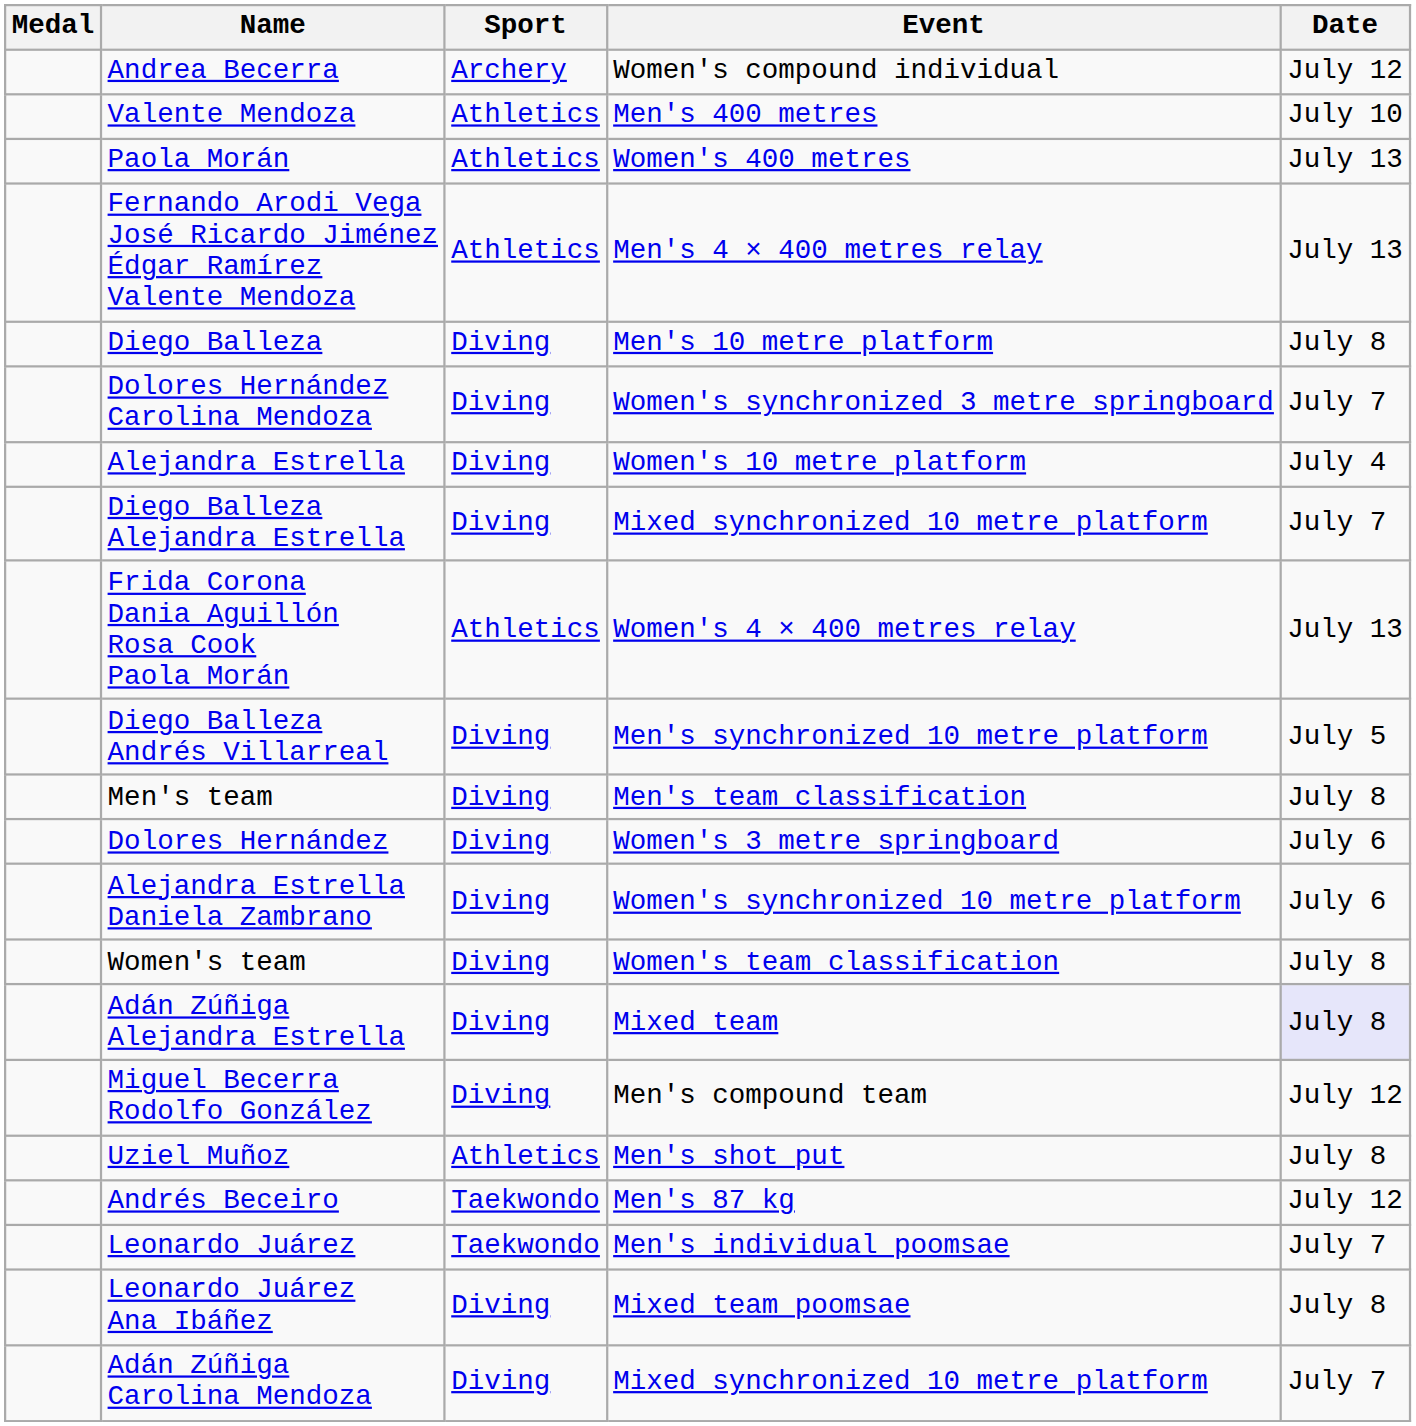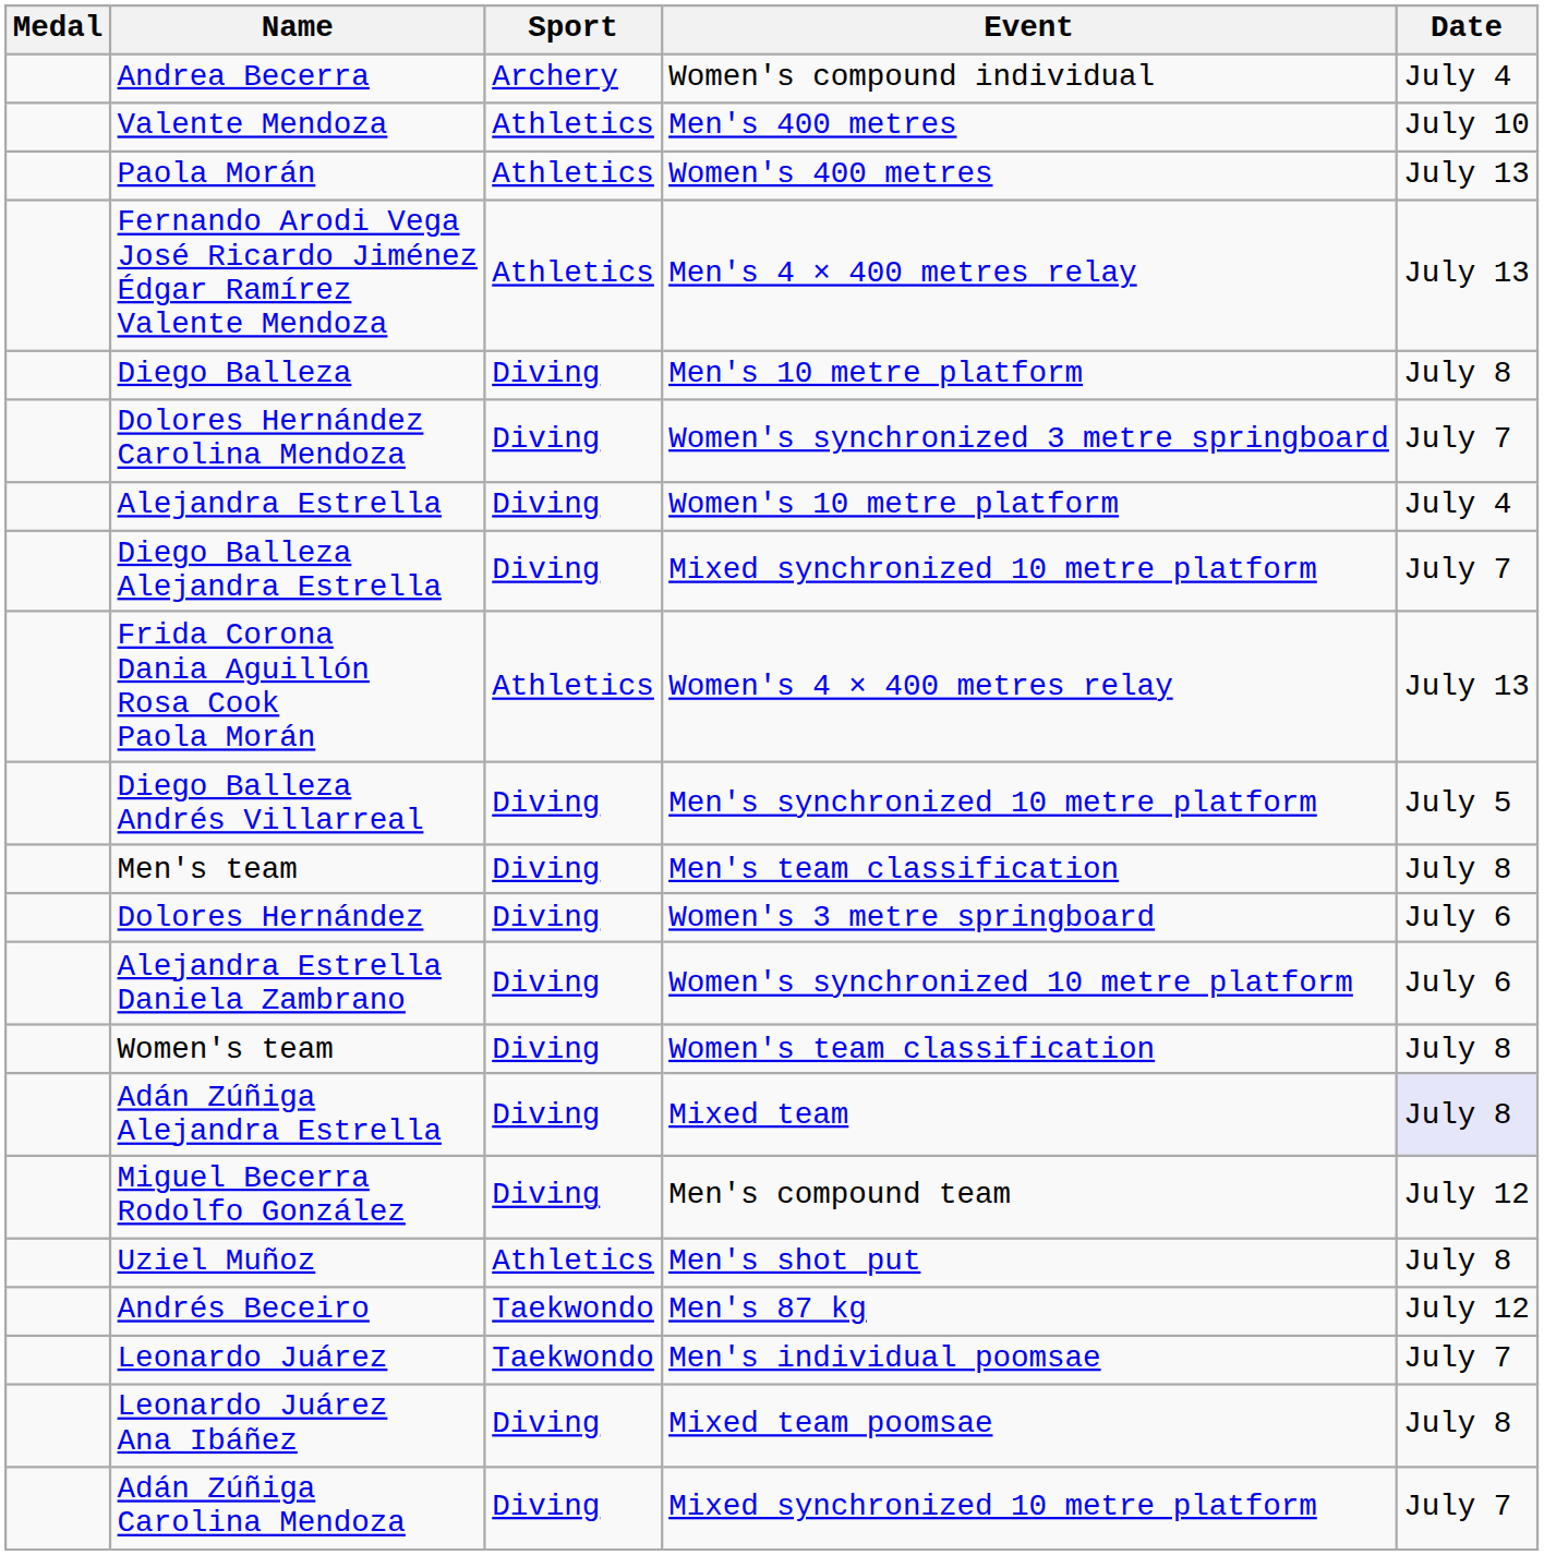 <table class="wikitable sortable" style="font-size: 95%;">
 <tr>
 <th>Medal</th>
 <th>Name</th>
 <th>Sport</th>
 <th>Event</th>
 <th>Date</th>
 </tr>
 <tr>
 <td></td>
 <td><a href='#'>Andrea Becerra</a></td>
 <td><a href='#'>Archery</a></td>
 <td>Women's compound individual</td>
-<td>July 12</td>
+<td>July 4</td>
 </tr>
 <tr>
 <td></td>
 <td><a href='#'>Valente Mendoza</a></td>
 <td><a href='#'>Athletics</a></td>
 <td><a href='#'>Men's 400 metres</a></td>
 <td>July 10</td>
 </tr>
 <tr>
 <td></td>
 <td><a href='#'>Paola Morán</a></td>
 <td><a href='#'>Athletics</a></td>
 <td><a href='#'>Women's 400 metres</a></td>
 <td>July 13</td>
 </tr>
 <tr>
 <td></td>
 <td><a href='#'>Fernando Arodi Vega</a> <br> <a href='#'>José Ricardo Jiménez</a> <br> <a href='#'>Édgar Ramírez</a> <br> <a href='#'>Valente Mendoza</a></td>
 <td><a href='#'>Athletics</a></td>
 <td><a href='#'>Men's 4 × 400 metres relay</a></td>
 <td>July 13</td>
 </tr>
 <tr>
 <td></td>
 <td><a href='#'>Diego Balleza</a></td>
 <td><a href='#'>Diving</a></td>
 <td><a href='#'>Men's 10 metre platform</a></td>
 <td>July 8</td>
 </tr>
 <tr>
 <td></td>
 <td><a href='#'>Dolores Hernández</a> <br> <a href='#'>Carolina Mendoza</a></td>
 <td><a href='#'>Diving</a></td>
 <td><a href='#'>Women's synchronized 3 metre springboard</a></td>
 <td>July 7</td>
 </tr>
 <tr>
 <td></td>
 <td><a href='#'>Alejandra Estrella</a></td>
 <td><a href='#'>Diving</a></td>
 <td><a href='#'>Women's 10 metre platform</a></td>
 <td>July 4</td>
 </tr>
 <tr>
 <td></td>
 <td><a href='#'>Diego Balleza</a> <br> <a href='#'>Alejandra Estrella</a></td>
 <td><a href='#'>Diving</a></td>
 <td><a href='#'>Mixed synchronized 10 metre platform</a></td>
 <td>July 7</td>
 </tr>
 <tr>
 <td></td>
 <td><a href='#'>Frida Corona</a> <br> <a href='#'>Dania Aguillón</a> <br> <a href='#'>Rosa Cook</a> <br> <a href='#'>Paola Morán</a></td>
 <td><a href='#'>Athletics</a></td>
 <td><a href='#'>Women's 4 × 400 metres relay</a></td>
 <td>July 13</td>
 </tr>
 <tr>
 <td></td>
 <td><a href='#'>Diego Balleza</a> <br> <a href='#'>Andrés Villarreal</a></td>
 <td><a href='#'>Diving</a></td>
 <td><a href='#'>Men's synchronized 10 metre platform</a></td>
 <td>July 5</td>
 </tr>
 <tr>
 <td></td>
 <td>Men's team</td>
 <td><a href='#'>Diving</a></td>
 <td><a href='#'>Men's team classification</a></td>
 <td>July 8</td>
 </tr>
 <tr>
 <td></td>
 <td><a href='#'>Dolores Hernández</a></td>
 <td><a href='#'>Diving</a></td>
 <td><a href='#'>Women's 3 metre springboard</a></td>
 <td>July 6</td>
 </tr>
 <tr>
 <td></td>
 <td><a href='#'>Alejandra Estrella</a> <br> <a href='#'>Daniela Zambrano</a></td>
 <td><a href='#'>Diving</a></td>
 <td><a href='#'>Women's synchronized 10 metre platform</a></td>
 <td>July 6</td>
 </tr>
 <tr>
 <td></td>
 <td>Women's team</td>
 <td><a href='#'>Diving</a></td>
 <td><a href='#'>Women's team classification</a></td>
 <td>July 8</td>
 </tr>
 <tr>
 <td></td>
 <td><a href='#'>Adán Zúñiga</a> <br> <a href='#'>Alejandra Estrella</a></td>
 <td><a href='#'>Diving</a></td>
 <td><a href='#'>Mixed team</a></td>
 <td style="background: lavender;">July 8</td>
 </tr>
 <tr>
 <td></td>
 <td><a href='#'>Miguel Becerra</a><br><a href='#'>Rodolfo González</a></td>
 <td><a href='#'>Diving</a></td>
 <td>Men's compound team</td>
 <td>July 12</td>
 </tr>
 <tr>
 <td></td>
 <td><a href='#'>Uziel Muñoz</a></td>
 <td><a href='#'>Athletics</a></td>
 <td><a href='#'>Men's shot put</a></td>
 <td>July 8</td>
 </tr>
 <tr>
 <td></td>
 <td><a href='#'>Andrés Beceiro</a></td>
 <td><a href='#'>Taekwondo</a></td>
 <td><a href='#'>Men's 87 kg</a></td>
 <td>July 12</td>
 </tr>
 <tr>
 <td></td>
 <td><a href='#'>Leonardo Juárez</a></td>
 <td><a href='#'>Taekwondo</a></td>
 <td><a href='#'>Men's individual poomsae</a></td>
 <td>July 7</td>
 </tr>
 <tr>
 <td></td>
 <td><a href='#'>Leonardo Juárez</a> <br> <a href='#'>Ana Ibáñez</a></td>
 <td><a href='#'>Diving</a></td>
 <td><a href='#'>Mixed team poomsae</a></td>
 <td>July 8</td>
 </tr>
 <tr>
 <td></td>
 <td><a href='#'>Adán Zúñiga</a> <br> <a href='#'>Carolina Mendoza</a></td>
 <td><a href='#'>Diving</a></td>
 <td><a href='#'>Mixed synchronized 10 metre platform</a></td>
 <td>July 7</td>
 </tr>
 </table>
